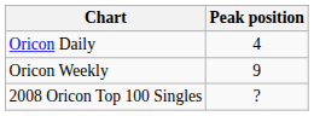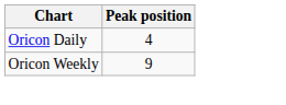 <table class="wikitable">
 <tr>
 <th>Chart</th>
 <th>Peak position</th>
 </tr>
 <tr>
 <td><a href='#'>Oricon</a> Daily</td>
 <td align="center">4</td>
 </tr>
 <tr>
 <td>Oricon Weekly</td>
 <td align="center">9</td>
 </tr>
-<tr>
-<td>2008 Oricon Top 100 Singles</td>
-<td align="center">?</td>
-</tr>
 </table>
